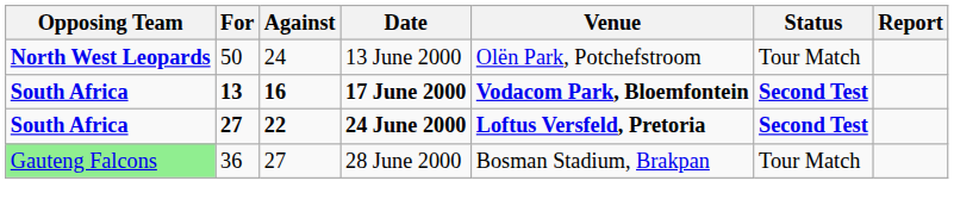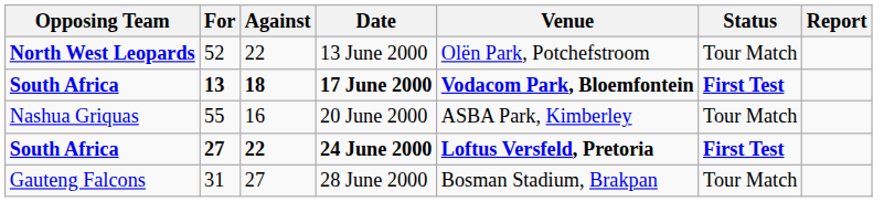 <table class="wikitable">
 <tr>
 <th>Opposing Team</th>
 <th>For</th>
 <th>Against</th>
 <th>Date</th>
 <th>Venue</th>
 <th>Status</th>
 <th>Report</th>
 </tr>
 <tr>
 <td><strong><a href='#'>North West Leopards</a></strong></td>
-<td>50</td>
-<td>24</td>
+<td>52</td>
+<td>22</td>
 <td>13 June 2000</td>
 <td><a href='#'>Olën Park</a>, Potchefstroom</td>
 <td>Tour Match</td>
 <td></td>
 </tr>
 <tr>
 <td><strong><a href='#'>South Africa</a></strong></td>
 <td><strong>13</strong></td>
-<td><strong>16</strong></td>
+<td><strong>18</strong></td>
 <td><strong>17 June 2000</strong></td>
 <td><strong><a href='#'>Vodacom Park</a>, Bloemfontein</strong></td>
-<td><strong><a href='#'>Second Test</a></strong></td>
+<td><strong><a href='#'>First Test</a></strong></td>
+<td></td>
+</tr>
+<tr>
+<td><a href='#'>Nashua Griquas</a></td>
+<td>55</td>
+<td>16</td>
+<td>20 June 2000</td>
+<td>ASBA Park, <a href='#'>Kimberley</a></td>
+<td>Tour Match</td>
 <td></td>
 </tr>
 <tr>
 <td><strong><a href='#'>South Africa</a></strong></td>
 <td><strong>27</strong></td>
 <td><strong>22</strong></td>
 <td><strong>24 June 2000</strong></td>
 <td><strong><a href='#'>Loftus Versfeld</a>, Pretoria</strong></td>
-<td><strong><a href='#'>Second Test</a></strong></td>
+<td><strong><a href='#'>First Test</a></strong></td>
 <td></td>
 </tr>
 <tr>
-<td style="background: lightgreen;"><a href='#'>Gauteng Falcons</a></td>
-<td>36</td>
+<td><a href='#'>Gauteng Falcons</a></td>
+<td>31</td>
 <td>27</td>
 <td>28 June 2000</td>
 <td>Bosman Stadium, <a href='#'>Brakpan</a></td>
 <td>Tour Match</td>
 <td></td>
 </tr>
 </table>
